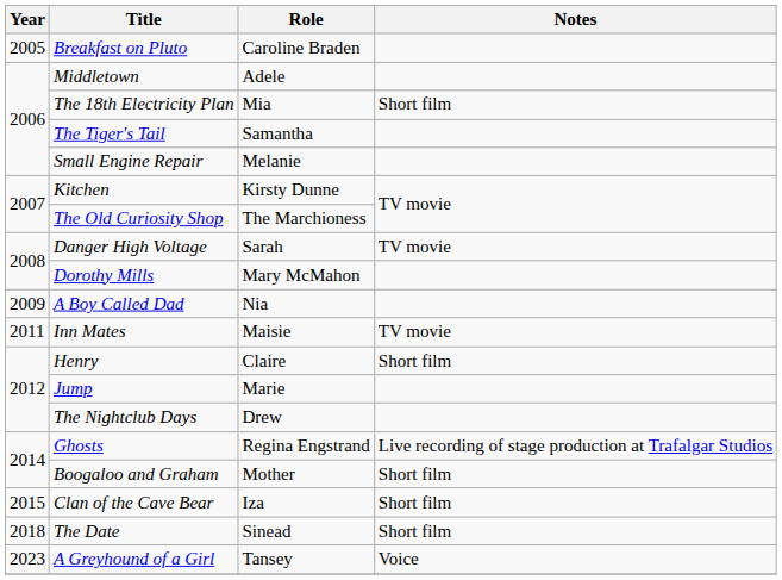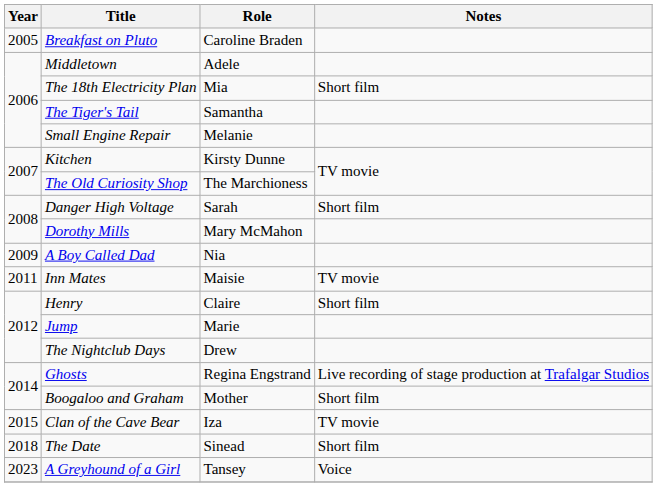 <table class="wikitable sortable">
 <tr>
 <th>Year</th>
 <th>Title</th>
 <th>Role</th>
 <th class="unsortable">Notes</th>
 </tr>
 <tr>
 <td>2005</td>
 <td><em><a href='#'>Breakfast on Pluto</a></em></td>
 <td>Caroline Braden</td>
 <td></td>
 </tr>
 <tr>
 <td rowspan=4>2006</td>
 <td><em>Middletown</em></td>
 <td>Adele</td>
 <td></td>
 </tr>
 <tr>
 <td><em>The 18th Electricity Plan</em></td>
 <td>Mia</td>
 <td>Short film</td>
 </tr>
 <tr>
 <td><em><a href='#'>The Tiger's Tail</a></em></td>
 <td>Samantha</td>
 <td></td>
 </tr>
 <tr>
 <td><em>Small Engine Repair</em></td>
 <td>Melanie</td>
 <td></td>
 </tr>
 <tr>
 <td rowspan=2>2007</td>
 <td><em>Kitchen</em></td>
 <td>Kirsty Dunne</td>
 <td rowspan=2>TV movie</td>
 </tr>
 <tr>
 <td><em><a href='#'>The Old Curiosity Shop</a></em></td>
 <td>The Marchioness</td>
 </tr>
 <tr>
 <td rowspan=2>2008</td>
 <td><em>Danger High Voltage</em></td>
 <td>Sarah</td>
-<td>TV movie</td>
+<td>Short film</td>
 </tr>
 <tr>
 <td><em><a href='#'>Dorothy Mills</a></em></td>
 <td>Mary McMahon</td>
 <td></td>
 </tr>
 <tr>
 <td>2009</td>
 <td><em><a href='#'>A Boy Called Dad</a></em></td>
 <td>Nia</td>
 <td></td>
 </tr>
 <tr>
 <td>2011</td>
 <td><em>Inn Mates</em></td>
 <td>Maisie</td>
 <td>TV movie</td>
 </tr>
 <tr>
 <td rowspan=3>2012</td>
 <td><em>Henry</em></td>
 <td>Claire</td>
 <td>Short film</td>
 </tr>
 <tr>
 <td><em><a href='#'>Jump</a></em></td>
 <td>Marie</td>
 <td></td>
 </tr>
 <tr>
 <td><em>The Nightclub Days</em></td>
 <td>Drew</td>
 <td></td>
 </tr>
 <tr>
 <td rowspan=2>2014</td>
 <td><em><a href='#'>Ghosts</a></em></td>
 <td>Regina Engstrand</td>
 <td>Live recording of stage production at <a href='#'>Trafalgar Studios</a></td>
 </tr>
 <tr>
 <td><em>Boogaloo and Graham</em></td>
 <td>Mother</td>
 <td>Short film</td>
 </tr>
 <tr>
 <td>2015</td>
 <td><em>Clan of the Cave Bear</em></td>
 <td>Iza</td>
-<td>Short film</td>
+<td>TV movie</td>
 </tr>
 <tr>
 <td>2018</td>
 <td><em>The Date</em></td>
 <td>Sinead</td>
 <td>Short film</td>
 </tr>
 <tr>
 <td>2023</td>
 <td><em><a href='#'>A Greyhound of a Girl</a></em></td>
 <td>Tansey</td>
 <td>Voice</td>
 </tr>
 <tr>
 </tr>
 </table>
